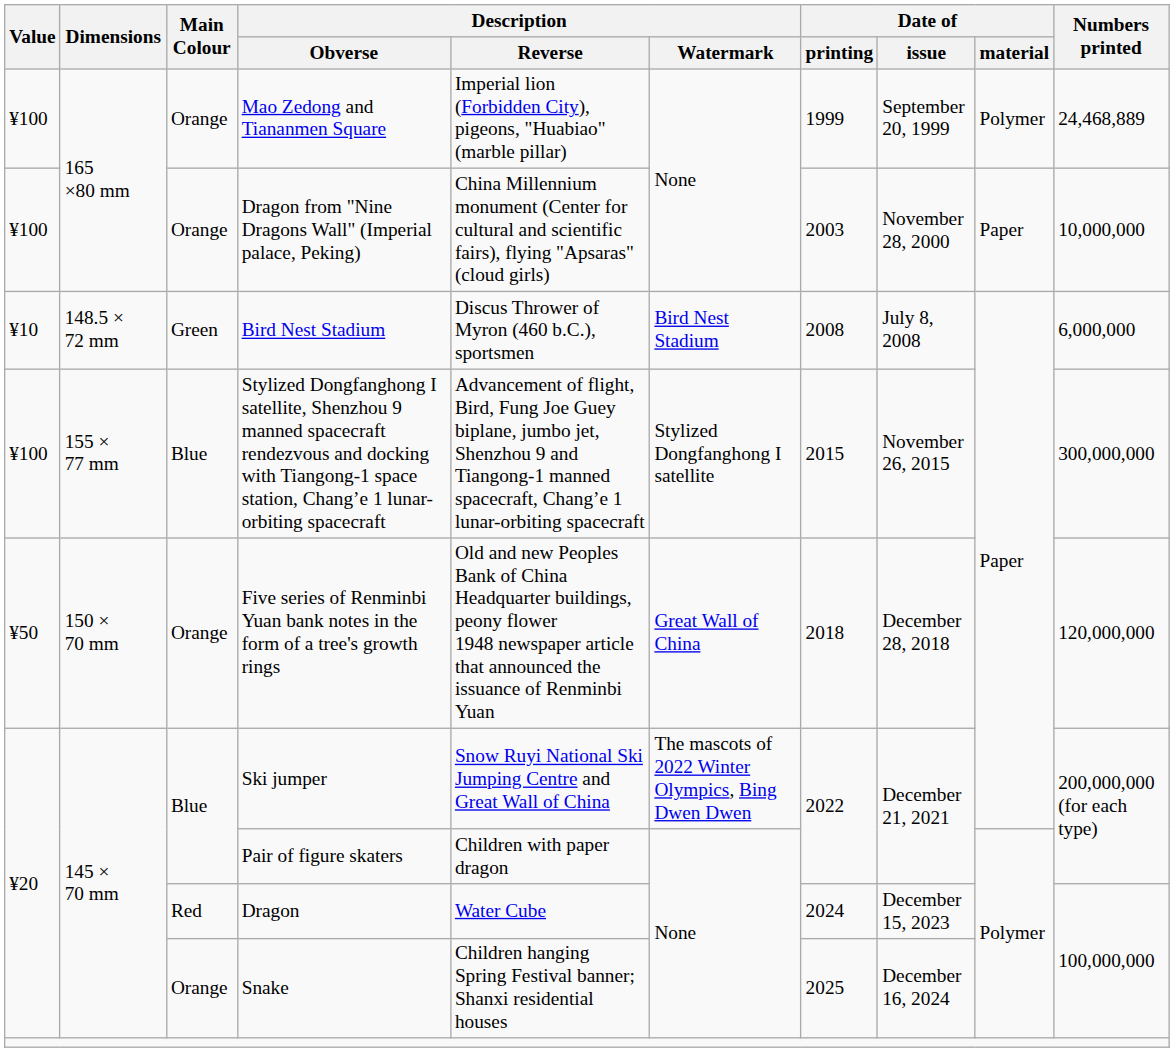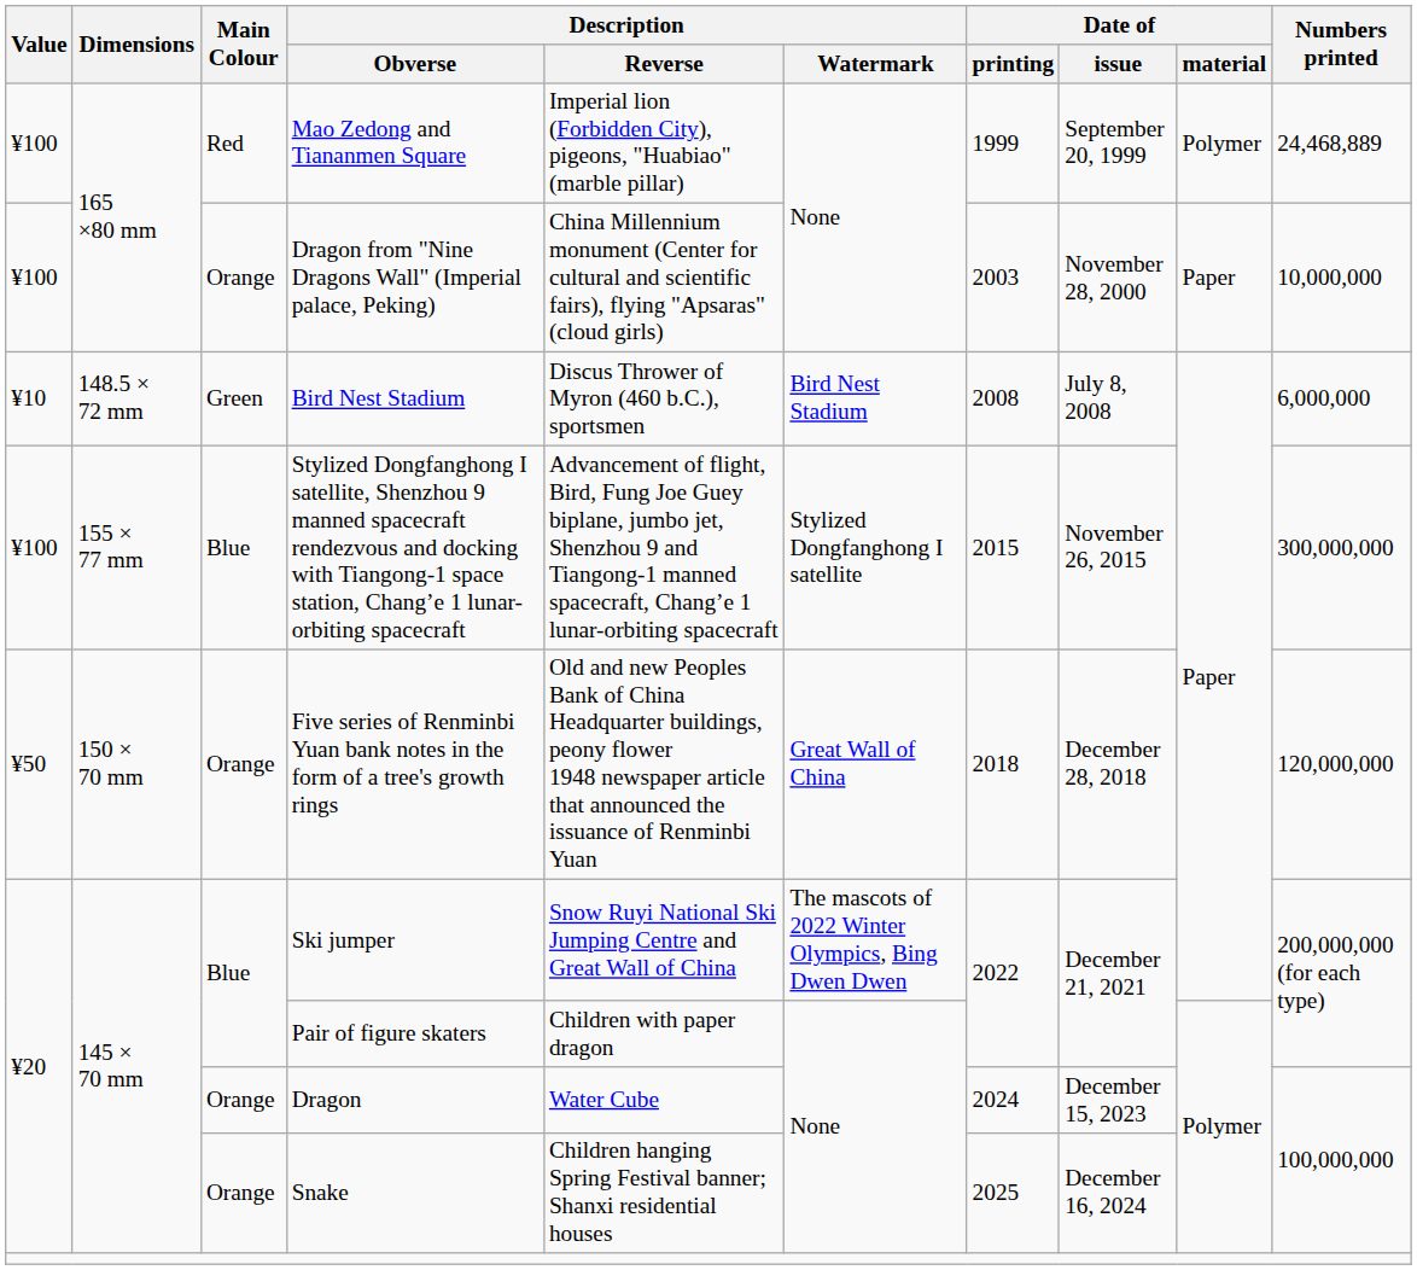 <table class="wikitable" style="font-size: 90%">
 <tr>
 <th rowspan="2">Value</th>
 <th rowspan="2">Dimensions</th>
 <th rowspan="2">Main Colour</th>
 <th colspan="3">Description</th>
 <th colspan="3">Date of</th>
 <th rowspan="2">Numbers printed</th>
 </tr>
 <tr>
 <th>Obverse</th>
 <th>Reverse</th>
 <th>Watermark</th>
 <th>printing</th>
 <th>issue</th>
 <th>material</th>
 </tr>
 <tr>
 <td>¥100</td>
 <td rowspan="2">165 ×80 mm</td>
-<td>Orange</td>
+<td>Red</td>
 <td><a href='#'>Mao Zedong</a> and <a href='#'>Tiananmen Square</a></td>
 <td>Imperial lion (<a href='#'>Forbidden City</a>), pigeons, "Huabiao" (marble pillar)</td>
 <td rowspan="2">None</td>
 <td>1999</td>
 <td>September 20, 1999</td>
 <td>Polymer</td>
 <td>24,468,889</td>
 </tr>
 <tr>
 <td>¥100</td>
 <td>Orange</td>
 <td>Dragon from "Nine Dragons Wall" (Imperial palace, Peking)</td>
 <td>China Millennium monument (Center for cultural and scientific fairs), flying "Apsaras" (cloud girls)</td>
 <td>2003</td>
 <td>November 28, 2000</td>
 <td>Paper</td>
 <td>10,000,000</td>
 </tr>
 <tr>
 <td>¥10</td>
 <td>148.5 × 72 mm</td>
 <td>Green</td>
 <td><a href='#'>Bird Nest Stadium</a></td>
 <td>Discus Thrower of Myron (460 b.C.), sportsmen</td>
 <td><a href='#'>Bird Nest Stadium</a></td>
 <td>2008</td>
 <td>July 8, 2008</td>
 <td rowspan="4">Paper</td>
 <td>6,000,000</td>
 </tr>
 <tr>
 <td>¥100</td>
 <td>155 × 77 mm</td>
 <td>Blue</td>
 <td>Stylized Dongfanghong I satellite, Shenzhou 9 manned spacecraft rendezvous and docking with Tiangong-1 space station, Chang’e 1 lunar-orbiting spacecraft</td>
 <td>Advancement of flight, Bird, Fung Joe Guey biplane, jumbo jet, Shenzhou 9 and Tiangong-1 manned spacecraft, Chang’e 1 lunar-orbiting spacecraft</td>
 <td>Stylized Dongfanghong I satellite</td>
 <td>2015</td>
 <td>November 26, 2015</td>
 <td>300,000,000</td>
 </tr>
 <tr>
 <td>¥50</td>
 <td>150 × 70 mm</td>
 <td>Orange</td>
 <td>Five series of Renminbi Yuan bank notes in the form of a tree's growth rings</td>
 <td>Old and new Peoples Bank of China Headquarter buildings, peony flower<br>1948 newspaper article that announced the issuance of Renminbi Yuan</td>
 <td><a href='#'>Great Wall of China</a></td>
 <td>2018</td>
 <td>December 28, 2018</td>
 <td>120,000,000</td>
 </tr>
 <tr>
 <td rowspan="4">¥20</td>
 <td rowspan="4">145 × 70 mm</td>
 <td rowspan="2">Blue</td>
 <td>Ski jumper</td>
 <td><a href='#'>Snow Ruyi National Ski Jumping Centre</a> and <a href='#'>Great Wall of China</a></td>
 <td>The mascots of <a href='#'>2022 Winter Olympics</a>, <a href='#'>Bing Dwen Dwen</a></td>
 <td rowspan="2">2022</td>
 <td rowspan="2">December 21, 2021</td>
 <td rowspan="2">200,000,000 (for each type)</td>
 </tr>
 <tr>
 <td>Pair of figure skaters</td>
 <td>Children with paper dragon</td>
 <td rowspan="3">None</td>
 <td rowspan="3">Polymer</td>
 </tr>
 <tr>
-<td>Red</td>
+<td>Orange</td>
 <td>Dragon</td>
 <td><a href='#'>Water Cube</a></td>
 <td>2024</td>
 <td>December 15, 2023</td>
 <td rowspan="2">100,000,000</td>
 </tr>
 <tr>
 <td>Orange</td>
 <td>Snake</td>
 <td>Children hanging Spring Festival banner; Shanxi residential houses</td>
 <td>2025</td>
 <td>December 16, 2024</td>
 </tr>
 <tr>
 <td colspan="10"></td>
 </tr>
 </table>
